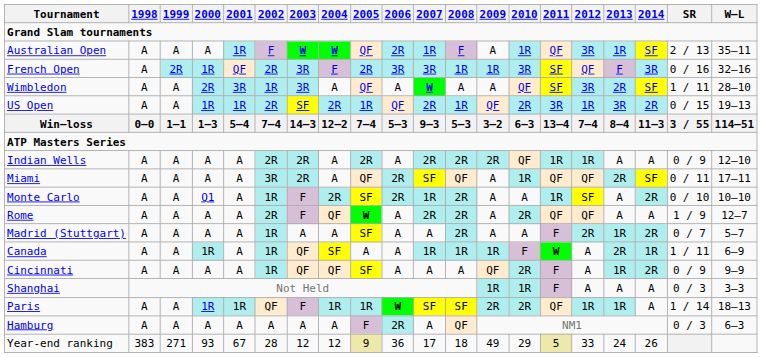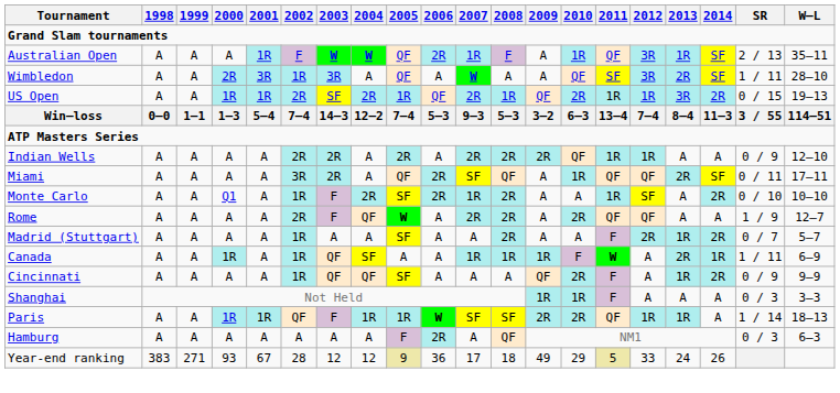 <table class=wikitable style=text-align:center;font-size:97%>
 <tr>
 <th>Tournament</th>
 <th><a href='#'>1998</a></th>
 <th><a href='#'>1999</a></th>
 <th><a href='#'>2000</a></th>
 <th><a href='#'>2001</a></th>
 <th><a href='#'>2002</a></th>
 <th><a href='#'>2003</a></th>
 <th><a href='#'>2004</a></th>
 <th><a href='#'>2005</a></th>
 <th><a href='#'>2006</a></th>
 <th><a href='#'>2007</a></th>
 <th><a href='#'>2008</a></th>
 <th><a href='#'>2009</a></th>
 <th><a href='#'>2010</a></th>
 <th><a href='#'>2011</a></th>
 <th><a href='#'>2012</a></th>
 <th><a href='#'>2013</a></th>
 <th><a href='#'>2014</a></th>
 <th>SR</th>
 <th>W–L</th>
 </tr>
 <tr>
 <td colspan=20 align=left><strong>Grand Slam tournaments</strong></td>
 </tr>
 <tr>
 <td align=left><a href='#'>Australian Open</a></td>
 <td>A</td>
 <td>A</td>
 <td>A</td>
 <td bgcolor=afeeee><a href='#'>1R</a></td>
 <td bgcolor=thistle><a href='#'>F</a></td>
 <td bgcolor=lime><a href='#'><strong>W</strong></a></td>
 <td bgcolor=lime><a href='#'><strong>W</strong></a></td>
 <td bgcolor=ffebcd><a href='#'>QF</a></td>
 <td bgcolor=afeeee><a href='#'>2R</a></td>
 <td bgcolor=afeeee><a href='#'>1R</a></td>
 <td bgcolor=thistle><a href='#'>F</a></td>
 <td>A</td>
 <td bgcolor=afeeee><a href='#'>1R</a></td>
 <td bgcolor=ffebcd><a href='#'>QF</a></td>
 <td bgcolor=afeeee><a href='#'>3R</a></td>
 <td bgcolor=afeeee><a href='#'>1R</a></td>
 <td bgcolor=yellow><a href='#'>SF</a></td>
 <td>2 / 13</td>
 <td>35–11</td>
 </tr>
 <tr>
-<td align=left><a href='#'>French Open</a></td>
-<td>A</td>
-<td bgcolor=afeeee><a href='#'>2R</a></td>
-<td bgcolor=afeeee><a href='#'>1R</a></td>
-<td bgcolor=ffebcd><a href='#'>QF</a></td>
-<td bgcolor=afeeee><a href='#'>2R</a></td>
-<td bgcolor=afeeee><a href='#'>3R</a></td>
-<td bgcolor=thistle><a href='#'>F</a></td>
-<td bgcolor=afeeee><a href='#'>2R</a></td>
-<td bgcolor=afeeee><a href='#'>3R</a></td>
-<td bgcolor=afeeee><a href='#'>3R</a></td>
-<td bgcolor=afeeee><a href='#'>1R</a></td>
-<td bgcolor=afeeee><a href='#'>1R</a></td>
-<td bgcolor=afeeee><a href='#'>3R</a></td>
-<td bgcolor=yellow><a href='#'>SF</a></td>
-<td bgcolor=ffebcd><a href='#'>QF</a></td>
-<td bgcolor=thistle><a href='#'>F</a></td>
-<td bgcolor=afeeee><a href='#'>3R</a></td>
-<td>0 / 16</td>
-<td>32–16</td>
-</tr>
-<tr>
 <td align=left><a href='#'>Wimbledon</a></td>
 <td>A</td>
 <td>A</td>
 <td bgcolor=afeeee><a href='#'>2R</a></td>
 <td bgcolor=afeeee><a href='#'>3R</a></td>
 <td bgcolor=afeeee><a href='#'>1R</a></td>
 <td bgcolor=afeeee><a href='#'>3R</a></td>
 <td>A</td>
 <td bgcolor=ffebcd><a href='#'>QF</a></td>
 <td>A</td>
 <td bgcolor=lime><a href='#'><strong>W</strong></a></td>
 <td>A</td>
 <td>A</td>
 <td bgcolor=ffebcd><a href='#'>QF</a></td>
 <td bgcolor=yellow><a href='#'>SF</a></td>
 <td bgcolor=afeeee><a href='#'>3R</a></td>
 <td bgcolor=afeeee><a href='#'>2R</a></td>
 <td bgcolor=yellow><a href='#'>SF</a></td>
 <td>1 / 11</td>
 <td>28–10</td>
 </tr>
 <tr>
 <td align=left><a href='#'>US Open</a></td>
 <td>A</td>
 <td>A</td>
 <td bgcolor=afeeee><a href='#'>1R</a></td>
 <td bgcolor=afeeee><a href='#'>1R</a></td>
 <td bgcolor=afeeee><a href='#'>2R</a></td>
 <td bgcolor=yellow><a href='#'>SF</a></td>
 <td bgcolor=afeeee><a href='#'>2R</a></td>
 <td bgcolor=afeeee><a href='#'>1R</a></td>
 <td bgcolor=ffebcd><a href='#'>QF</a></td>
 <td bgcolor=afeeee><a href='#'>2R</a></td>
 <td bgcolor=afeeee><a href='#'>1R</a></td>
 <td bgcolor=ffebcd><a href='#'>QF</a></td>
 <td bgcolor=afeeee><a href='#'>2R</a></td>
-<td bgcolor=afeeee><a href='#'>3R</a></td>
+<td bgcolor=afeeee>1R</td>
 <td bgcolor=afeeee><a href='#'>1R</a></td>
 <td bgcolor=afeeee><a href='#'>3R</a></td>
 <td bgcolor=afeeee><a href='#'>2R</a></td>
 <td>0 / 15</td>
 <td>19–13</td>
 </tr>
 <tr>
 <th align=left>Win–loss</th>
 <th>0–0</th>
 <th>1–1</th>
 <th>1–3</th>
 <th>5–4</th>
 <th>7–4</th>
 <th>14–3</th>
 <th>12–2</th>
 <th>7–4</th>
 <th>5–3</th>
 <th>9–3</th>
 <th>5–3</th>
 <th>3–2</th>
 <th>6–3</th>
 <th>13–4</th>
 <th>7–4</th>
 <th>8–4</th>
 <th>11–3</th>
 <th>3 / 55</th>
 <th>114–51</th>
 </tr>
 <tr>
 <td colspan=20 align=left><strong>ATP Masters Series</strong></td>
 </tr>
 <tr>
 <td align=left><a href='#'>Indian Wells</a></td>
 <td>A</td>
 <td>A</td>
 <td>A</td>
 <td>A</td>
 <td bgcolor=afeeee>2R</td>
 <td bgcolor=afeeee>2R</td>
 <td>A</td>
 <td bgcolor=afeeee>2R</td>
 <td>A</td>
 <td bgcolor=afeeee>2R</td>
 <td bgcolor=afeeee>2R</td>
 <td bgcolor=afeeee>2R</td>
 <td bgcolor=ffebcd>QF</td>
 <td bgcolor=afeeee>1R</td>
 <td bgcolor=afeeee>1R</td>
 <td>A</td>
 <td>A</td>
 <td>0 / 9</td>
 <td>12–10</td>
 </tr>
 <tr>
 <td align=left><a href='#'>Miami</a></td>
 <td>A</td>
 <td>A</td>
 <td>A</td>
 <td>A</td>
 <td bgcolor=afeeee>3R</td>
 <td bgcolor=afeeee>2R</td>
 <td>A</td>
 <td bgcolor=ffebcd>QF</td>
 <td bgcolor=afeeee>2R</td>
 <td bgcolor=yellow>SF</td>
 <td bgcolor=ffebcd>QF</td>
 <td>A</td>
 <td bgcolor=afeeee>1R</td>
 <td bgcolor=ffebcd>QF</td>
 <td bgcolor=ffebcd>QF</td>
 <td bgcolor=afeeee>2R</td>
 <td bgcolor=yellow>SF</td>
 <td>0 / 11</td>
 <td>17–11</td>
 </tr>
 <tr>
 <td align=left><a href='#'>Monte Carlo</a></td>
 <td>A</td>
 <td>A</td>
 <td><a href='#'>Q1</a></td>
 <td>A</td>
 <td bgcolor=afeeee>1R</td>
 <td bgcolor=thistle>F</td>
 <td bgcolor=afeeee>2R</td>
 <td bgcolor=yellow>SF</td>
 <td bgcolor=afeeee>2R</td>
 <td bgcolor=afeeee>1R</td>
 <td bgcolor=afeeee>2R</td>
 <td>A</td>
 <td>A</td>
 <td bgcolor=afeeee>1R</td>
 <td bgcolor=yellow>SF</td>
 <td>A</td>
 <td bgcolor=afeeee>2R</td>
 <td>0 / 10</td>
 <td>10–10</td>
 </tr>
 <tr>
 <td align=left><a href='#'>Rome</a></td>
 <td>A</td>
 <td>A</td>
 <td>A</td>
 <td>A</td>
 <td bgcolor=afeeee>2R</td>
 <td bgcolor=thistle>F</td>
 <td bgcolor=ffebcd>QF</td>
 <td bgcolor=lime><strong>W</strong></td>
 <td>A</td>
 <td bgcolor=afeeee>2R</td>
 <td bgcolor=afeeee>2R</td>
 <td>A</td>
 <td bgcolor=afeeee>2R</td>
 <td bgcolor=ffebcd>QF</td>
 <td bgcolor=ffebcd>QF</td>
 <td>A</td>
 <td>A</td>
 <td>1 / 9</td>
 <td>12–7</td>
 </tr>
 <tr>
 <td align=left><a href='#'>Madrid (Stuttgart)</a></td>
 <td>A</td>
 <td>A</td>
 <td>A</td>
 <td>A</td>
 <td bgcolor=afeeee>1R</td>
 <td>A</td>
 <td>A</td>
 <td bgcolor=yellow>SF</td>
 <td>A</td>
 <td>A</td>
 <td bgcolor=afeeee>2R</td>
 <td>A</td>
 <td>A</td>
 <td bgcolor=thistle>F</td>
 <td bgcolor=afeeee>2R</td>
 <td bgcolor=afeeee>1R</td>
 <td bgcolor=afeeee>2R</td>
 <td>0 / 7</td>
 <td>5–7</td>
 </tr>
 <tr>
 <td align=left><a href='#'>Canada</a></td>
 <td>A</td>
 <td>A</td>
 <td bgcolor=afeeee>1R</td>
 <td>A</td>
 <td bgcolor=afeeee>1R</td>
 <td bgcolor=ffebcd>QF</td>
 <td bgcolor=yellow>SF</td>
 <td>A</td>
 <td>A</td>
 <td bgcolor=afeeee>1R</td>
 <td bgcolor=afeeee>1R</td>
 <td bgcolor=afeeee>1R</td>
 <td bgcolor=thistle>F</td>
 <td bgcolor=lime><strong>W</strong></td>
 <td>A</td>
 <td bgcolor=afeeee>2R</td>
 <td bgcolor=afeeee>1R</td>
 <td>1 / 11</td>
 <td>6–9</td>
 </tr>
 <tr>
 <td align=left><a href='#'>Cincinnati</a></td>
 <td>A</td>
 <td>A</td>
 <td>A</td>
 <td>A</td>
 <td bgcolor=afeeee>1R</td>
 <td bgcolor=ffebcd>QF</td>
 <td bgcolor=ffebcd>QF</td>
 <td bgcolor=yellow>SF</td>
 <td>A</td>
 <td>A</td>
 <td>A</td>
 <td bgcolor=ffebcd>QF</td>
 <td bgcolor=afeeee>2R</td>
 <td bgcolor=thistle>F</td>
 <td>A</td>
 <td bgcolor=afeeee>1R</td>
 <td bgcolor=afeeee>2R</td>
 <td>0 / 9</td>
 <td>9–9</td>
 </tr>
 <tr>
 <td align=left><a href='#'>Shanghai</a></td>
 <td colspan=11 style=color:#767676>Not Held</td>
 <td bgcolor=afeeee>1R</td>
 <td bgcolor=afeeee>1R</td>
 <td bgcolor=thistle>F</td>
 <td>A</td>
 <td>A</td>
 <td>A</td>
 <td>0 / 3</td>
 <td>3–3</td>
 </tr>
 <tr>
 <td align=left><a href='#'>Paris</a></td>
 <td>A</td>
 <td>A</td>
 <td bgcolor=afeeee><a href='#'>1R</a></td>
 <td bgcolor=afeeee>1R</td>
 <td bgcolor=ffebcd>QF</td>
 <td bgcolor=thistle>F</td>
 <td bgcolor=afeeee>1R</td>
 <td bgcolor=afeeee>1R</td>
 <td bgcolor=lime><strong>W</strong></td>
 <td bgcolor=yellow>SF</td>
 <td bgcolor=yellow>SF</td>
 <td bgcolor=afeeee>2R</td>
 <td bgcolor=afeeee>2R</td>
 <td bgcolor=ffebcd>QF</td>
 <td bgcolor=afeeee>1R</td>
 <td bgcolor=afeeee>1R</td>
 <td>A</td>
 <td>1 / 14</td>
 <td>18–13</td>
 </tr>
 <tr>
 <td align=left><a href='#'>Hamburg</a></td>
 <td>A</td>
 <td>A</td>
 <td>A</td>
 <td>A</td>
 <td>A</td>
 <td>A</td>
 <td>A</td>
 <td bgcolor=thistle>F</td>
 <td bgcolor=afeeee>2R</td>
 <td>A</td>
 <td bgcolor=ffebcd>QF</td>
 <td colspan=6 style=color:#767676>NM1</td>
 <td>0 / 3</td>
 <td>6–3</td>
 </tr>
 <tr>
 <td align=left>Year-end ranking</td>
 <td>383</td>
 <td>271</td>
 <td>93</td>
 <td>67</td>
 <td>28</td>
 <td>12</td>
 <td>12</td>
 <td bgcolor=eee8aa>9</td>
 <td>36</td>
 <td>17</td>
 <td>18</td>
 <td>49</td>
 <td>29</td>
 <td bgcolor=eee8aa>5</td>
 <td>33</td>
 <td>24</td>
 <td>26</td>
 <th></th>
 </tr>
 </table>
